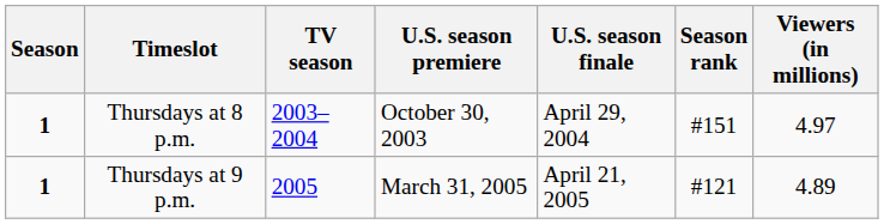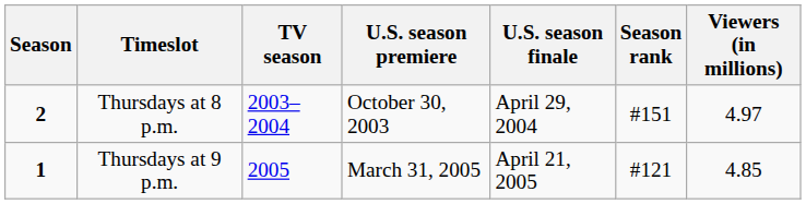 <table class="wikitable">
 <tr>
 <th>Season</th>
 <th>Timeslot<br></th>
 <th>TV<br>season</th>
 <th>U.S. season<br>premiere</th>
 <th>U.S. season<br>finale</th>
 <th>Season<br>rank</th>
 <th>Viewers<br><span>(in millions)</span></th>
 </tr>
 <tr>
-<td align=center><strong>1</strong></td>
+<td align=center><strong>2</strong></td>
 <td align=center>Thursdays at 8 p.m.</td>
 <td><a href='#'>2003–2004</a></td>
 <td>October 30, 2003</td>
 <td>April 29, 2004</td>
 <td align=center>#151</td>
 <td align=center>4.97</td>
 </tr>
 <tr>
 <td align=center><strong>1</strong></td>
 <td align=center>Thursdays at 9 p.m.</td>
 <td><a href='#'>2005</a></td>
 <td>March 31, 2005</td>
 <td>April 21, 2005</td>
 <td align=center>#121</td>
-<td align=center>4.89</td>
+<td align=center>4.85</td>
 </tr>
 </table>
